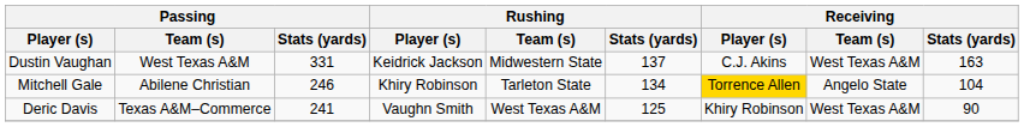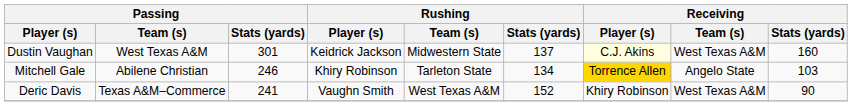 <table class="wikitable sortable" style="text-align: center;">
 <tr>
 <th colspan="3">Passing</th>
 <th colspan="3">Rushing</th>
 <th colspan="3">Receiving</th>
 </tr>
 <tr>
 <th>Player (s)</th>
 <th>Team (s)</th>
 <th>Stats (yards)</th>
 <th>Player (s)</th>
 <th>Team (s)</th>
 <th>Stats (yards)</th>
 <th>Player (s)</th>
 <th>Team (s)</th>
 <th>Stats (yards)</th>
 </tr>
 <tr>
 <td>Dustin Vaughan</td>
 <td style=>West Texas A&M</td>
-<td>331</td>
+<td>301</td>
 <td>Keidrick Jackson</td>
 <td style=>Midwestern State</td>
 <td>137</td>
-<td>C.J. Akins</td>
+<td style="background: lightyellow;">C.J. Akins</td>
 <td style=>West Texas A&M</td>
-<td>163</td>
+<td>160</td>
 </tr>
 <tr>
 <td>Mitchell Gale</td>
 <td style=>Abilene Christian</td>
 <td>246</td>
 <td>Khiry Robinson</td>
 <td style=>Tarleton State</td>
 <td>134</td>
 <td style="background: gold;">Torrence Allen</td>
 <td style=>Angelo State</td>
-<td>104</td>
+<td>103</td>
 </tr>
 <tr>
 <td>Deric Davis</td>
 <td style=>Texas A&M–Commerce</td>
 <td>241</td>
 <td>Vaughn Smith</td>
 <td style=>West Texas A&M</td>
-<td>125</td>
+<td>152</td>
 <td>Khiry Robinson</td>
 <td style=>West Texas A&M</td>
 <td>90</td>
 </tr>
 <tr>
 </tr>
 </table>
